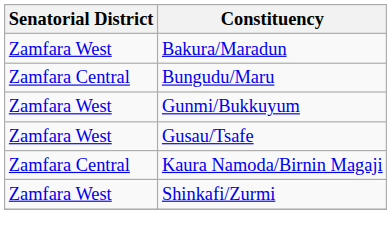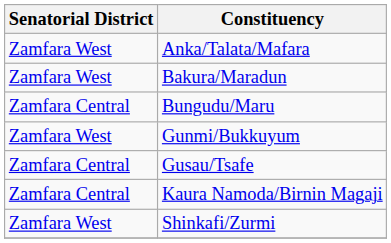 <table class="wikitable sortable">
 <tr>
 <th>Senatorial District</th>
 <th>Constituency</th>
+</tr>
+<tr>
+<td><a href='#'>Zamfara West</a></td>
+<td><a href='#'>Anka/Talata/Mafara</a></td>
 </tr>
 <tr>
 <td><a href='#'>Zamfara West</a></td>
 <td><a href='#'>Bakura/Maradun</a></td>
 </tr>
 <tr>
 <td><a href='#'>Zamfara Central</a></td>
 <td><a href='#'>Bungudu/Maru</a></td>
 </tr>
 <tr>
 <td><a href='#'>Zamfara West</a></td>
 <td><a href='#'>Gunmi/Bukkuyum</a></td>
 </tr>
 <tr>
-<td><a href='#'>Zamfara West</a></td>
+<td><a href='#'>Zamfara Central</a></td>
 <td><a href='#'>Gusau/Tsafe</a></td>
 </tr>
 <tr>
 <td><a href='#'>Zamfara Central</a></td>
 <td><a href='#'>Kaura Namoda/Birnin Magaji</a></td>
 </tr>
 <tr>
 <td><a href='#'>Zamfara West</a></td>
 <td><a href='#'>Shinkafi/Zurmi</a></td>
 </tr>
 <tr>
 </tr>
 </table>
